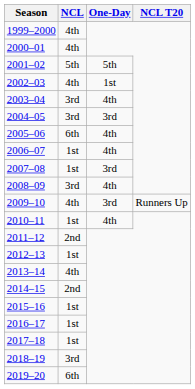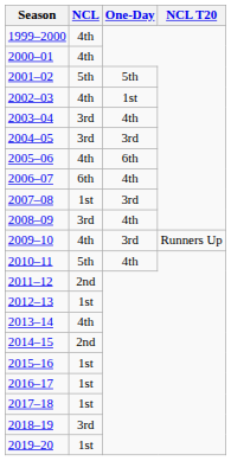 <table class="wikitable sortable" style="text-align: center;">
 <tr>
 <th>Season</th>
 <th><a href='#'>NCL</a></th>
 <th><a href='#'>One-Day</a></th>
 <th><a href='#'>NCL T20</a></th>
 </tr>
 <tr>
 <td style="text-align:left;"><a href='#'>1999–2000</a></td>
 <td>4th</td>
 </tr>
 <tr>
 <td style="text-align:left;"><a href='#'>2000–01</a></td>
 <td>4th</td>
 </tr>
 <tr>
 <td style="text-align:left;"><a href='#'>2001–02</a></td>
 <td>5th</td>
 <td>5th</td>
 </tr>
 <tr>
 <td style="text-align:left;"><a href='#'>2002–03</a></td>
 <td>4th</td>
 <td>1st</td>
 </tr>
 <tr>
 <td style="text-align:left;"><a href='#'>2003–04</a></td>
 <td>3rd</td>
 <td>4th</td>
 </tr>
 <tr>
 <td style="text-align:left;"><a href='#'>2004–05</a></td>
 <td>3rd</td>
 <td>3rd</td>
 </tr>
 <tr>
 <td style="text-align:left;"><a href='#'>2005–06</a></td>
+<td>4th</td>
 <td>6th</td>
-<td>4th</td>
 </tr>
 <tr>
 <td style="text-align:left;"><a href='#'>2006–07</a></td>
-<td>1st</td>
+<td>6th</td>
 <td>4th</td>
 </tr>
 <tr>
 <td style="text-align:left;"><a href='#'>2007–08</a></td>
 <td>1st</td>
 <td>3rd</td>
 </tr>
 <tr>
 <td style="text-align:left;"><a href='#'>2008–09</a></td>
 <td>3rd</td>
 <td>4th</td>
 </tr>
 <tr>
 <td style="text-align:left;"><a href='#'>2009–10</a></td>
 <td>4th</td>
 <td>3rd</td>
 <td>Runners Up</td>
 </tr>
 <tr>
 <td style="text-align:left;"><a href='#'>2010–11</a></td>
-<td>1st</td>
+<td>5th</td>
 <td>4th</td>
 </tr>
 <tr>
 <td style="text-align:left;"><a href='#'>2011–12</a></td>
 <td>2nd</td>
 </tr>
 <tr>
 <td style="text-align:left;"><a href='#'>2012–13</a></td>
 <td>1st</td>
 </tr>
 <tr>
 <td style="text-align:left;"><a href='#'>2013–14</a></td>
 <td>4th</td>
 </tr>
 <tr>
 <td style="text-align:left;"><a href='#'>2014–15</a></td>
 <td>2nd</td>
 </tr>
 <tr>
 <td style="text-align:left;"><a href='#'>2015–16</a></td>
 <td>1st</td>
 </tr>
 <tr>
 <td style="text-align:left;"><a href='#'>2016–17</a></td>
 <td>1st</td>
 </tr>
 <tr>
 <td style="text-align:left;"><a href='#'>2017–18</a></td>
 <td>1st</td>
 </tr>
 <tr>
 <td style="text-align:left;"><a href='#'>2018–19</a></td>
 <td>3rd</td>
 </tr>
 <tr>
 <td style="text-align:left;"><a href='#'>2019–20</a></td>
-<td>6th</td>
+<td>1st</td>
 </tr>
 </table>
